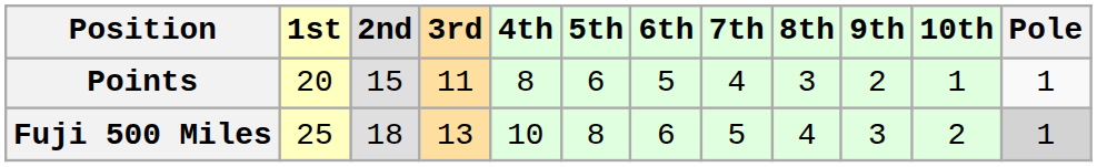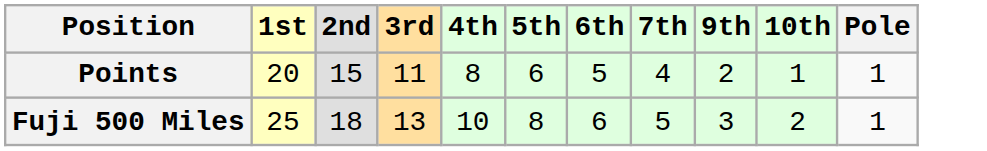 <table class="wikitable" style="font-size:90%; text-align:center;">
 <tr>
 <th>Position</th>
 <th style="background:#ffffbf;">1st</th>
 <th style="background:#dfdfdf;">2nd</th>
 <th style="background:#ffdf9f;">3rd</th>
 <th style="background:#dfffdf;">4th</th>
 <th style="background:#dfffdf;">5th</th>
 <th style="background:#dfffdf;">6th</th>
 <th style="background:#dfffdf;">7th</th>
-<th style="background:#dfffdf;">8th</th>
 <th style="background:#dfffdf;">9th</th>
 <th style="background:#dfffdf;">10th</th>
 <th>Pole</th>
 </tr>
 <tr>
 <th>Points</th>
 <td style="background:#ffffbf;">20</td>
 <td style="background:#dfdfdf;">15</td>
 <td style="background:#ffdf9f;">11</td>
 <td style="background:#dfffdf;">8</td>
 <td style="background:#dfffdf;">6</td>
 <td style="background:#dfffdf;">5</td>
 <td style="background:#dfffdf;">4</td>
-<td style="background:#dfffdf;">3</td>
 <td style="background:#dfffdf;">2</td>
 <td style="background:#dfffdf;">1</td>
 <td>1</td>
 </tr>
 <tr>
 <th>Fuji 500 Miles</th>
 <td style="background:#ffffbf;">25</td>
 <td style="background:#dfdfdf;">18</td>
 <td style="background:#ffdf9f;">13</td>
 <td style="background:#dfffdf;">10</td>
 <td style="background:#dfffdf;">8</td>
 <td style="background:#dfffdf;">6</td>
 <td style="background:#dfffdf;">5</td>
-<td style="background:#dfffdf;">4</td>
 <td style="background:#dfffdf;">3</td>
 <td style="background:#dfffdf;">2</td>
-<td style="background: lightgrey;">1</td>
+<td>1</td>
 </tr>
 </table>
